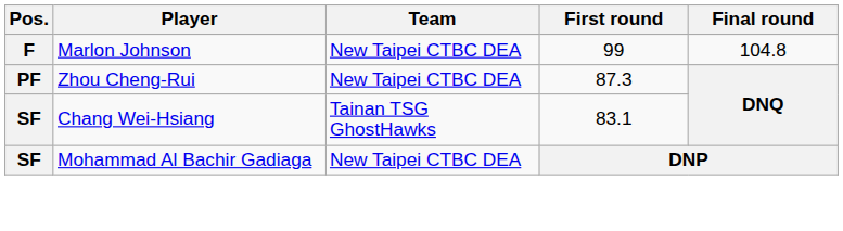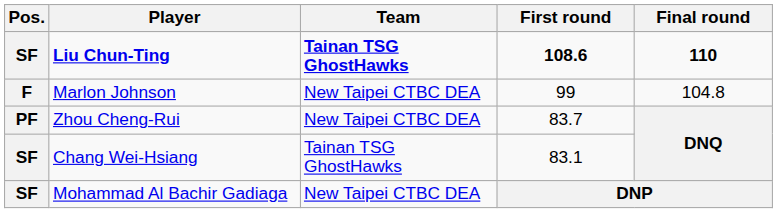 <table class="wikitable" style="text-align:center">
 <tr>
 <th scope="col" width="25px">Pos.</th>
 <th scope="col" width="225px">Player</th>
 <th scope="col" width="175px">Team</th>
 <th scope="col" width="120px">First round</th>
 <th scope="col" width="120px">Final round</th>
+</tr>
+<tr>
+<th>SF</th>
+<td style="text-align:left"><strong><a href='#'>Liu Chun-Ting</a></strong></td>
+<td style="text-align:left"><strong><a href='#'>Tainan TSG GhostHawks</a></strong></td>
+<td><strong>108.6</strong> </td>
+<td><strong>110</strong> </td>
 </tr>
 <tr>
 <th>F</th>
 <td style="text-align:left"><a href='#'>Marlon Johnson</a></td>
 <td style="text-align:left"><a href='#'>New Taipei CTBC DEA</a></td>
 <td>99 </td>
 <td>104.8 </td>
 </tr>
 <tr>
 <th>PF</th>
 <td style="text-align:left"><a href='#'>Zhou Cheng-Rui</a></td>
 <td style="text-align:left"><a href='#'>New Taipei CTBC DEA</a></td>
-<td>87.3 </td>
+<td>83.7 </td>
 <th rowspan="2" style="text-align:center;">DNQ</th>
 </tr>
 <tr>
 <th>SF</th>
 <td style="text-align:left"><a href='#'>Chang Wei-Hsiang</a></td>
 <td style="text-align:left"><a href='#'>Tainan TSG GhostHawks</a></td>
 <td>83.1 </td>
 </tr>
 <tr>
 <th>SF</th>
 <td style="text-align:left"><a href='#'>Mohammad Al Bachir Gadiaga</a></td>
 <td style="text-align:left"><a href='#'>New Taipei CTBC DEA</a></td>
 <th colspan="2" style="text-align:center;">DNP</th>
 </tr>
 </table>
